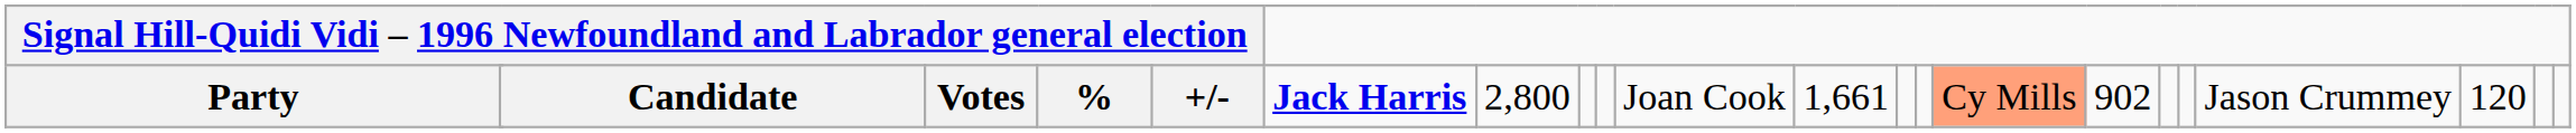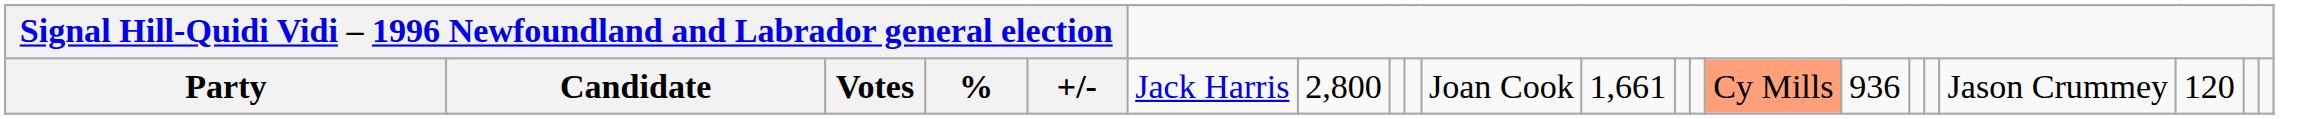 <table class="wikitable">
 <tr>
 <th colspan="6"><a href='#'>Signal Hill-Quidi Vidi</a> – <a href='#'>1996 Newfoundland and Labrador general election</a></th>
 </tr>
 <tr>
 <th colspan="2" style="width: 200px">Party</th>
 <th style="width: 170px">Candidate</th>
 <th style="width: 40px">Votes</th>
 <th style="width: 40px">%</th>
 <th style="width: 40px">+/-<br></th>
-<td><strong><a href='#'>Jack Harris</a></strong></td>
+<td><a href='#'>Jack Harris</a></td>
 <td align=right>2,800</td>
 <td align=right></td>
 <td align=right><br></td>
 <td>Joan Cook</td>
 <td align=right>1,661</td>
 <td align=right></td>
 <td align=right><br></td>
 <td style="background: lightsalmon;">Cy Mills</td>
-<td align=right>902</td>
+<td align=right>936</td>
 <td align=right></td>
 <td align=right><br></td>
 <td>Jason Crummey</td>
 <td align=right>120</td>
 <td align=right></td>
 <td align=right></td>
 </tr>
 </table>
